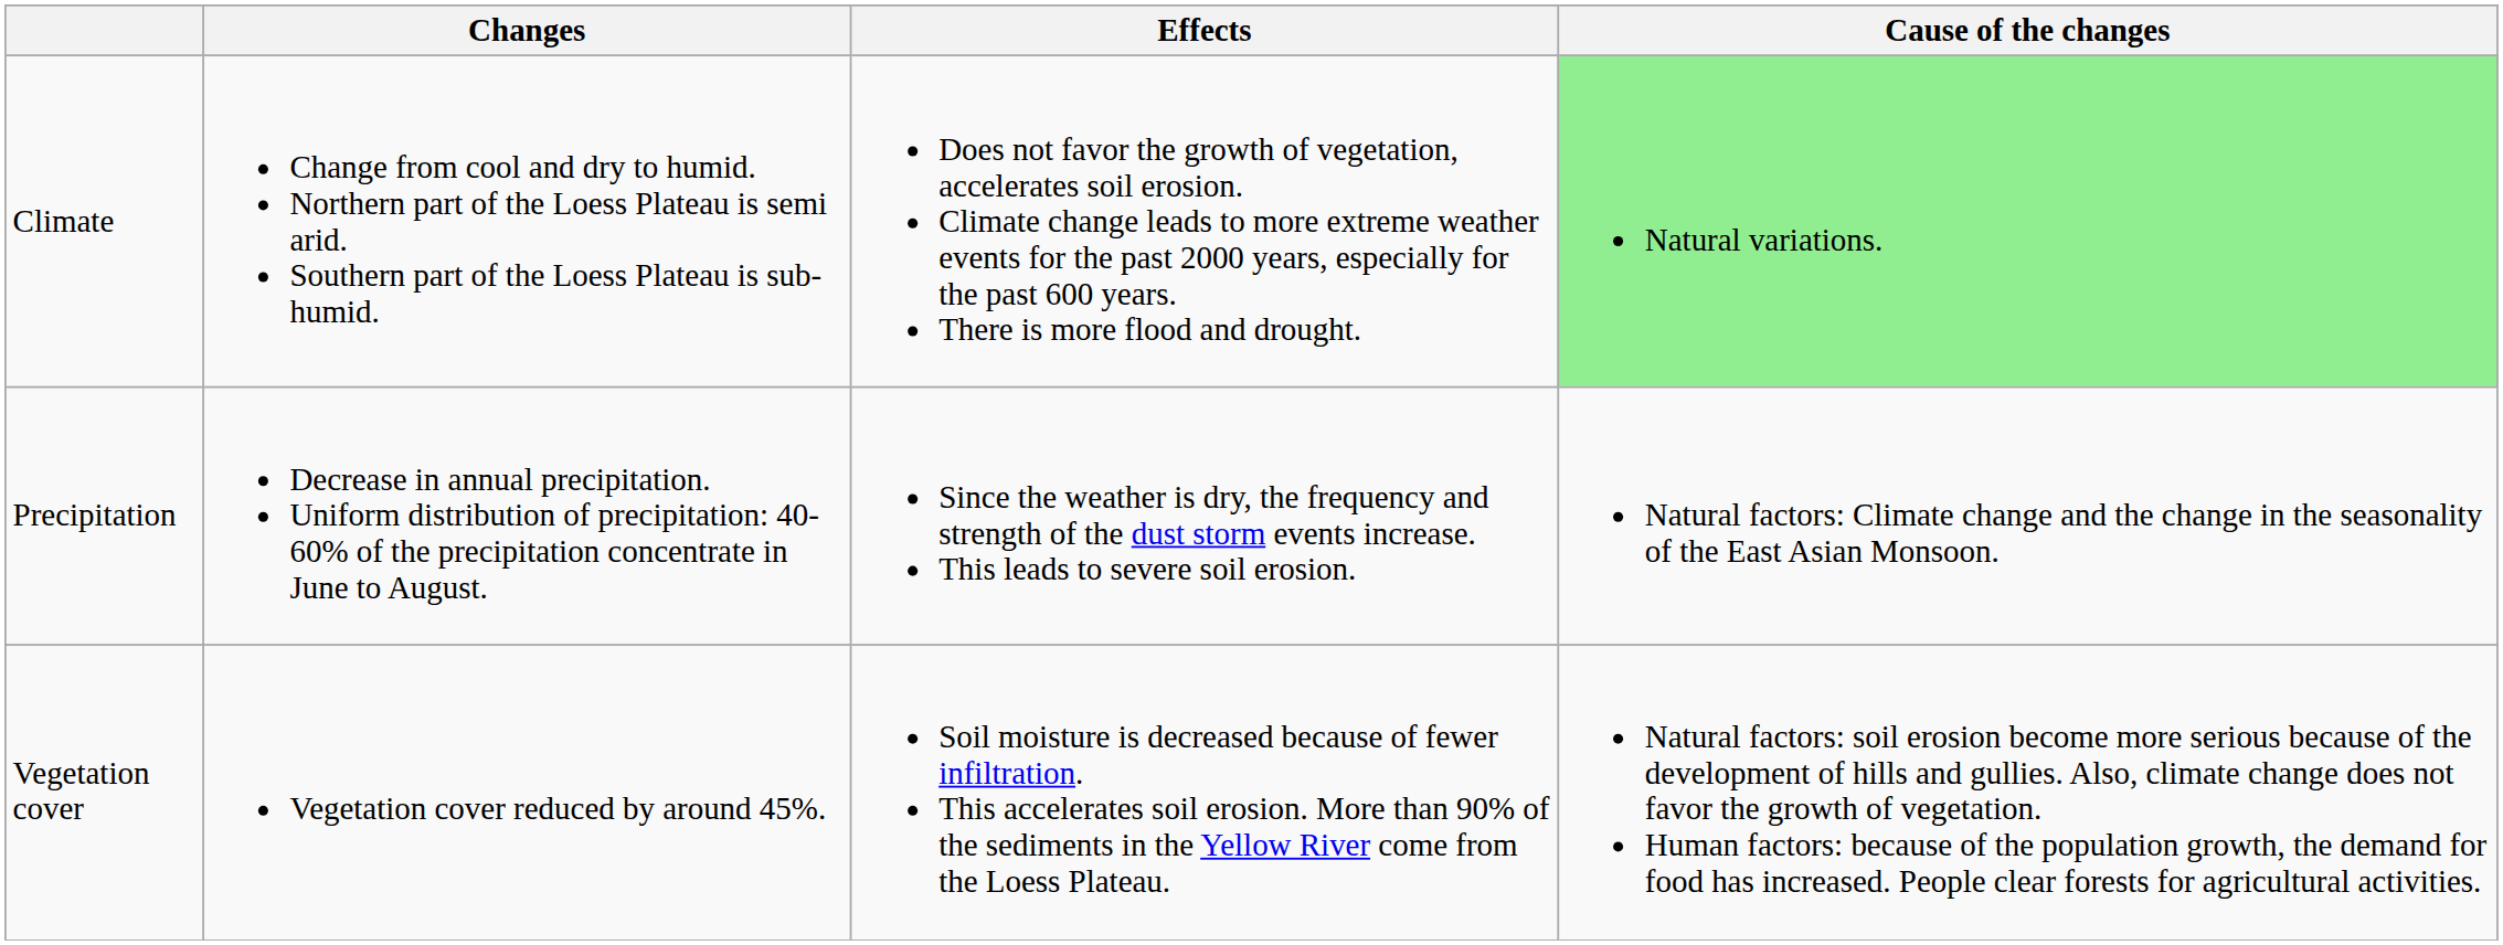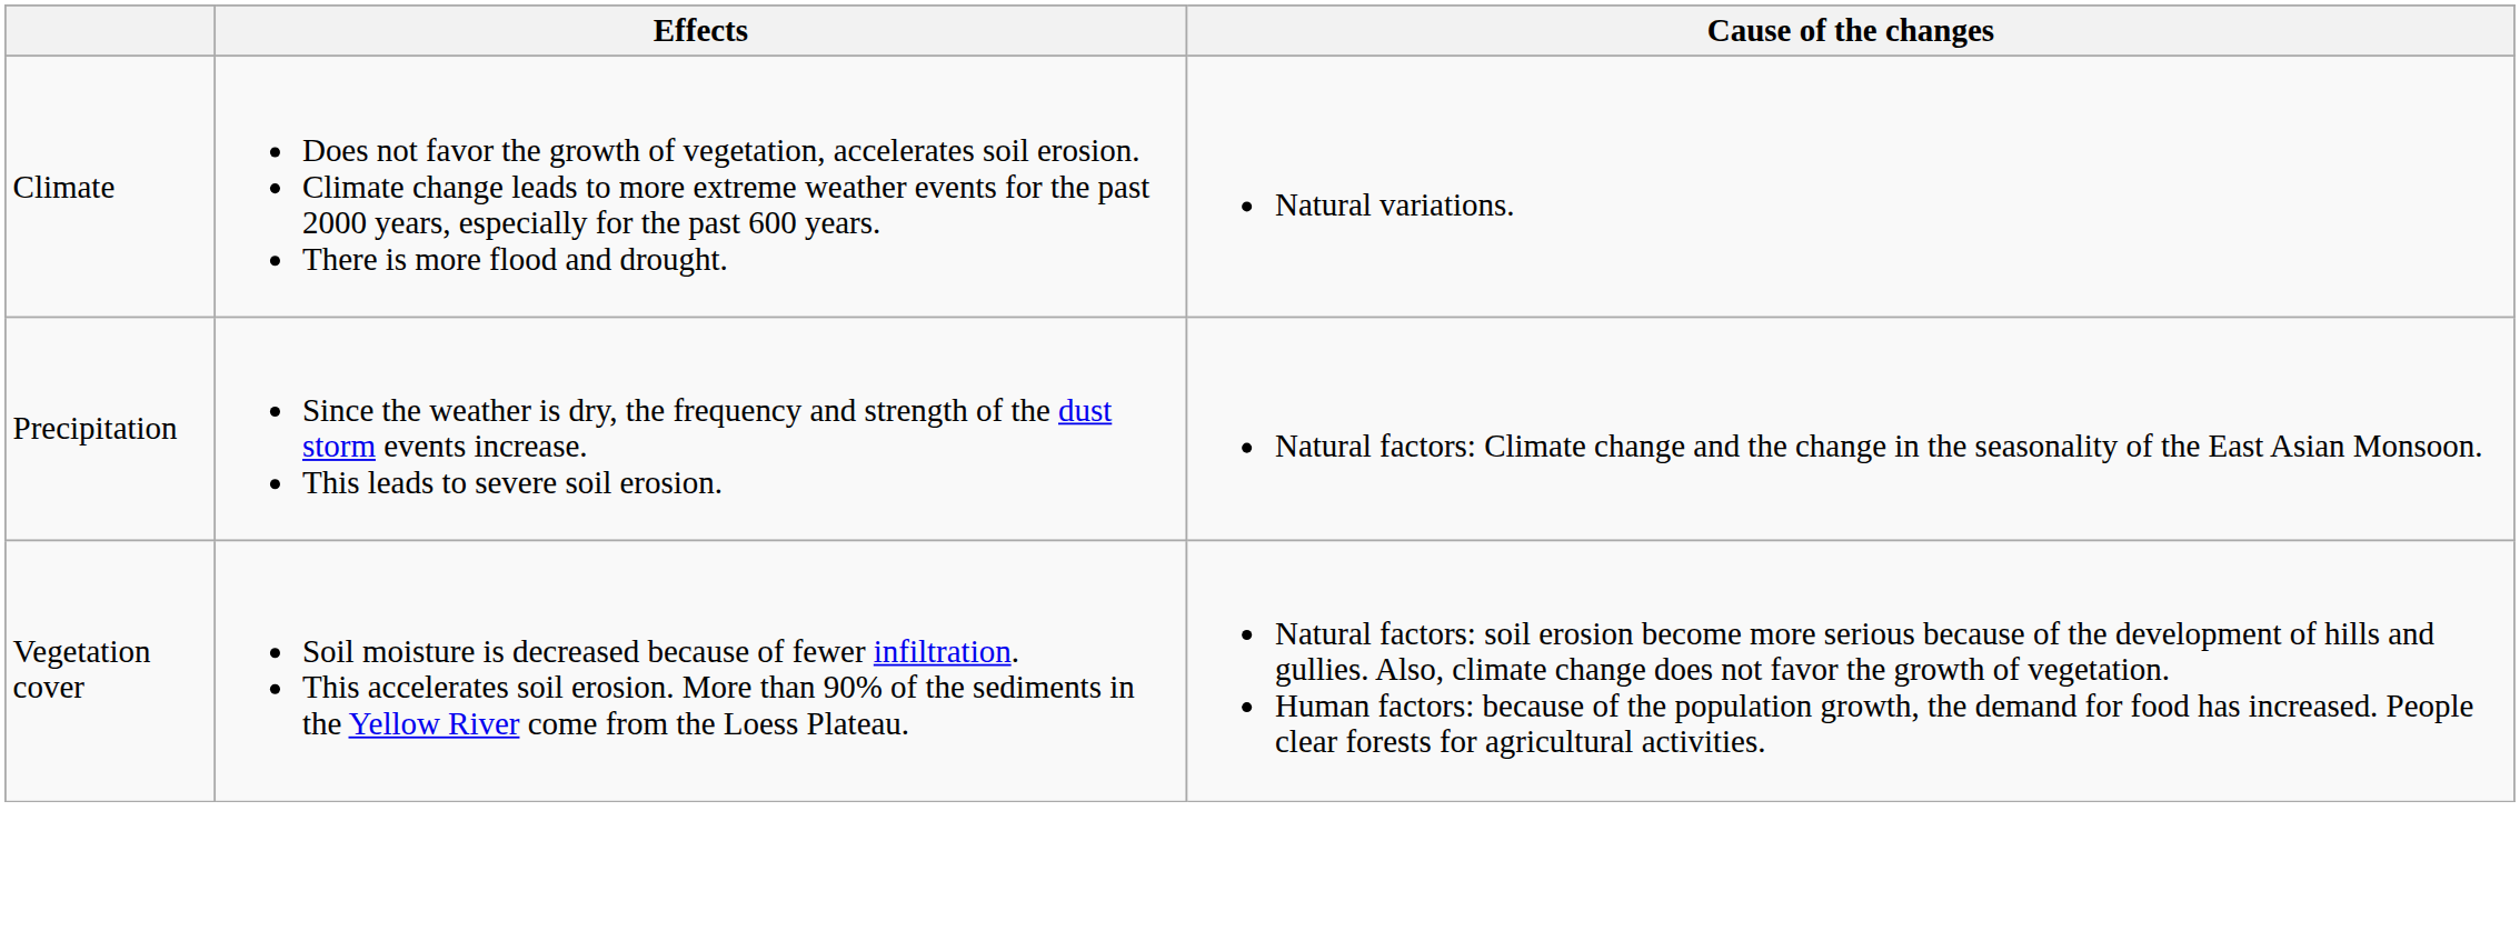 <table class="wikitable">
 <tr>
 <th></th>
-<th>Changes</th>
 <th>Effects</th>
 <th>Cause of the changes</th>
 </tr>
 <tr>
 <td>Climate</td>
-<td><br><ul><li>Change from cool and dry to humid.</li><li>Northern part of the Loess Plateau is semi arid.</li><li>Southern part of the Loess Plateau is sub-humid.</li></ul></td>
 <td><br><ul><li>Does not favor the growth of vegetation, accelerates soil erosion.</li><li>Climate change leads to more extreme weather events for the past 2000 years, especially for the past 600 years.</li><li>There is more flood and drought.</li></ul></td>
-<td style="background: lightgreen;"><br><ul><li>Natural variations.</li></ul></td>
+<td><br><ul><li>Natural variations.</li></ul></td>
 </tr>
 <tr>
 <td>Precipitation</td>
-<td><br><ul><li>Decrease in annual precipitation.</li><li>Uniform distribution of precipitation: 40-60% of the precipitation concentrate in June to August.</li></ul></td>
 <td><br><ul><li>Since the weather is dry, the frequency and strength of the <a href='#'>dust storm</a> events increase.</li><li>This leads to severe soil erosion.</li></ul></td>
 <td><br><ul><li>Natural factors: Climate change and the change in the seasonality of the East Asian Monsoon.</li></ul></td>
 </tr>
 <tr>
 <td>Vegetation cover</td>
-<td><br><ul><li>Vegetation cover reduced by around 45%.</li></ul></td>
 <td><br><ul><li>Soil moisture is decreased because of fewer <a href='#'>infiltration</a>.</li><li>This accelerates soil erosion. More than 90% of the sediments in the <a href='#'>Yellow River</a> come from the Loess Plateau.</li></ul></td>
 <td><br><ul><li>Natural factors: soil erosion become more serious because of the development of hills and gullies. Also, climate change does not favor the growth of vegetation.</li><li>Human factors: because of the population growth, the demand for food has increased. People clear forests for agricultural activities.</li></ul></td>
 </tr>
 </table>
